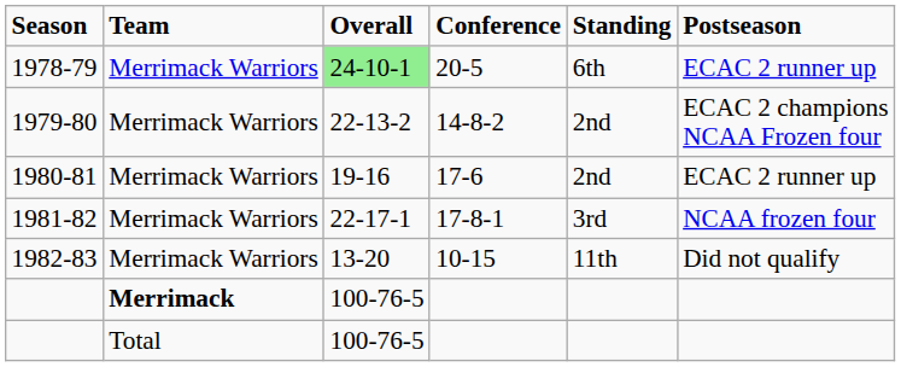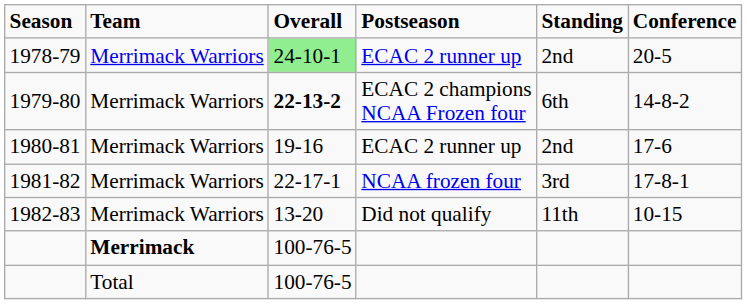 <table class="wikitable">
 <tr>
 <td><strong>Season</strong></td>
 <td><strong>Team</strong></td>
 <td><strong>Overall</strong></td>
+<td><strong>Postseason</strong></td>
+<td><strong>Standing</strong></td>
 <td><strong>Conference</strong></td>
-<td><strong>Standing</strong></td>
-<td><strong>Postseason</strong></td>
 </tr>
 <tr>
 <td>1978-79</td>
 <td><a href='#'>Merrimack Warriors</a></td>
 <td style="background: lightgreen;">24-10-1</td>
+<td><a href='#'>ECAC 2 runner up</a></td>
+<td>2nd</td>
 <td>20-5</td>
-<td>6th</td>
-<td><a href='#'>ECAC 2 runner up</a></td>
 </tr>
 <tr>
 <td>1979-80</td>
 <td>Merrimack Warriors</td>
-<td>22-13-2</td>
+<td><strong>22-13-2</strong></td>
+<td>ECAC 2 champions<br><a href='#'>NCAA Frozen four</a></td>
+<td>6th</td>
 <td>14-8-2</td>
-<td>2nd</td>
-<td>ECAC 2 champions<br><a href='#'>NCAA Frozen four</a></td>
 </tr>
 <tr>
 <td>1980-81</td>
 <td>Merrimack Warriors</td>
 <td>19-16</td>
+<td>ECAC 2 runner up</td>
+<td>2nd</td>
 <td>17-6</td>
-<td>2nd</td>
-<td>ECAC 2 runner up</td>
 </tr>
 <tr>
 <td>1981-82</td>
 <td>Merrimack Warriors</td>
 <td>22-17-1</td>
+<td><a href='#'>NCAA frozen four</a></td>
+<td>3rd</td>
 <td>17-8-1</td>
-<td>3rd</td>
-<td><a href='#'>NCAA frozen four</a></td>
 </tr>
 <tr>
 <td>1982-83</td>
 <td>Merrimack Warriors</td>
 <td>13-20</td>
+<td>Did not qualify</td>
+<td>11th</td>
 <td>10-15</td>
-<td>11th</td>
-<td>Did not qualify</td>
 </tr>
 <tr>
 <td></td>
 <td><strong>Merrimack</strong></td>
 <td>100-76-5</td>
 <td></td>
 <td></td>
 <td></td>
 </tr>
 <tr>
 <td></td>
 <td>Total</td>
 <td>100-76-5</td>
 <td></td>
 <td></td>
 <td></td>
 </tr>
 </table>
